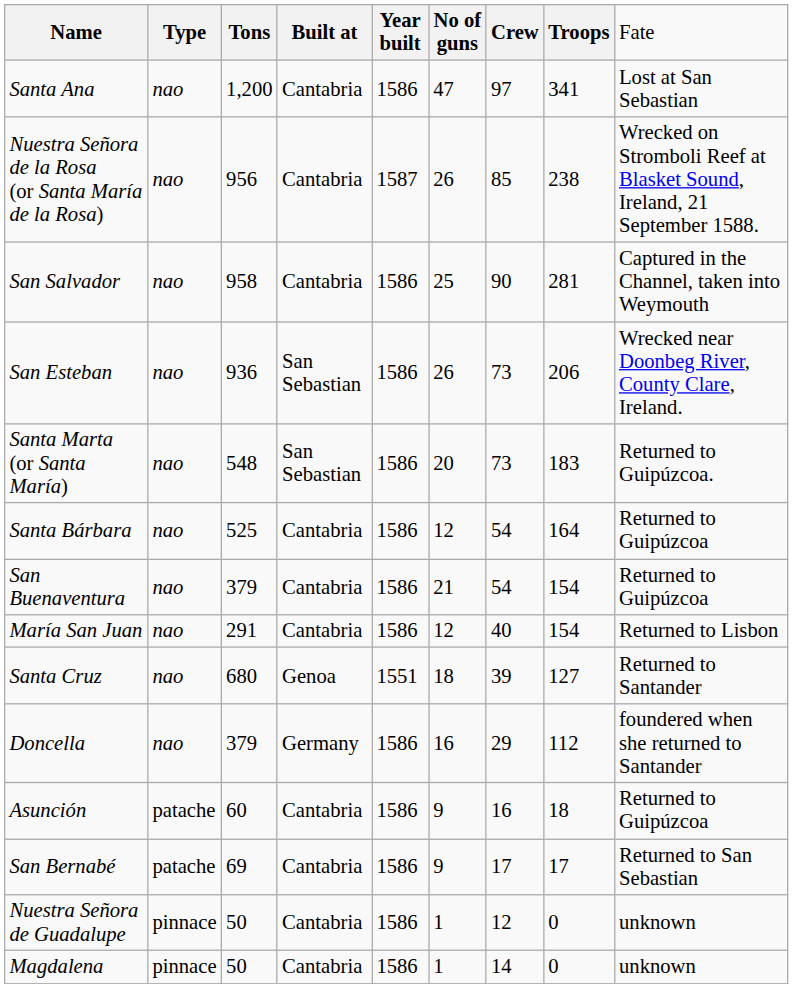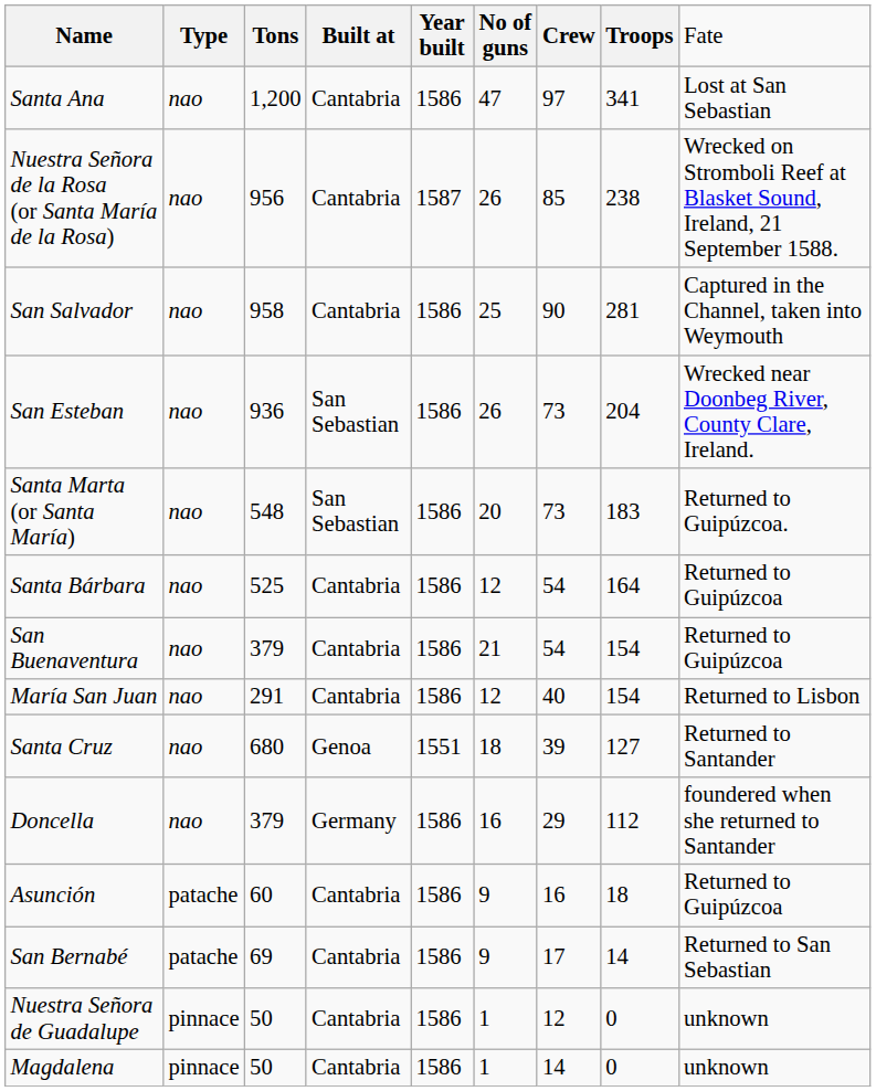 <table class="wikitable sortable">
 <tr>
 <th>Name</th>
 <th>Type</th>
 <th>Tons</th>
 <th>Built at</th>
 <th>Year built</th>
 <th>No of guns</th>
 <th>Crew</th>
 <th>Troops</th>
 <td>Fate</td>
 </tr>
 <tr>
 <td><em>Santa Ana</em></td>
 <td><em>nao</em></td>
 <td alight="right">1,200</td>
 <td>Cantabria</td>
 <td>1586</td>
 <td alight="right">47</td>
 <td alight="right">97</td>
 <td alight="right">341</td>
 <td>Lost at San Sebastian</td>
 </tr>
 <tr>
 <td><em>Nuestra Señora de la Rosa</em><br>(or <em>Santa María de la Rosa</em>)</td>
 <td><em>nao</em></td>
 <td alight="right">956</td>
 <td>Cantabria</td>
 <td>1587</td>
 <td alight="right">26</td>
 <td alight="right">85</td>
 <td alight="right">238</td>
 <td>Wrecked on Stromboli Reef at <a href='#'>Blasket Sound</a>, Ireland, 21 September 1588.</td>
 </tr>
 <tr>
 <td><em>San Salvador</em></td>
 <td><em>nao</em></td>
 <td alight="right">958</td>
 <td>Cantabria</td>
 <td>1586</td>
 <td alight="right">25</td>
 <td alight="right">90</td>
 <td alight="right">281</td>
 <td>Captured in the Channel, taken into Weymouth</td>
 </tr>
 <tr>
 <td><em>San Esteban</em></td>
 <td><em>nao</em></td>
 <td alight="right">936</td>
 <td>San Sebastian</td>
 <td>1586</td>
 <td alight="right">26</td>
 <td alight="right">73</td>
-<td alight="right">206</td>
+<td alight="right">204</td>
 <td>Wrecked near <a href='#'>Doonbeg River</a>, <a href='#'>County Clare</a>, Ireland.</td>
 </tr>
 <tr>
 <td><em>Santa Marta</em><br>(or <em>Santa María</em>)</td>
 <td><em>nao</em></td>
 <td alight="right">548</td>
 <td>San Sebastian</td>
 <td>1586</td>
 <td alight="right">20</td>
 <td alight="right">73</td>
 <td alight="right">183</td>
 <td>Returned to Guipúzcoa.</td>
 </tr>
 <tr>
 <td><em>Santa Bárbara</em></td>
 <td><em>nao</em></td>
 <td alight="right">525</td>
 <td>Cantabria</td>
 <td>1586</td>
 <td alight="right">12</td>
 <td alight="right">54</td>
 <td alight="right">164</td>
 <td>Returned to Guipúzcoa</td>
 </tr>
 <tr>
 <td><em>San Buenaventura</em></td>
 <td><em>nao</em></td>
 <td alight="right">379</td>
 <td>Cantabria</td>
 <td>1586</td>
 <td alight="right">21</td>
 <td alight="right">54</td>
 <td alight="right">154</td>
 <td>Returned to Guipúzcoa</td>
 </tr>
 <tr>
 <td><em>María San Juan</em></td>
 <td><em>nao</em></td>
 <td alight="right">291</td>
 <td>Cantabria</td>
 <td>1586</td>
 <td alight="right">12</td>
 <td alight="right">40</td>
 <td alight="right">154</td>
 <td>Returned to Lisbon</td>
 </tr>
 <tr>
 <td><em>Santa Cruz</em></td>
 <td><em>nao</em></td>
 <td alight="right">680</td>
 <td>Genoa</td>
 <td>1551</td>
 <td alight="right">18</td>
 <td alight="right">39</td>
 <td alight="right">127</td>
 <td>Returned to Santander</td>
 </tr>
 <tr>
 <td><em>Doncella</em></td>
 <td><em>nao</em></td>
 <td alight="right">379</td>
 <td>Germany</td>
 <td>1586</td>
 <td alight="right">16</td>
 <td alight="right">29</td>
 <td alight="right">112</td>
 <td>foundered when she returned to Santander</td>
 </tr>
 <tr>
 <td><em>Asunción</em></td>
 <td>patache</td>
 <td alight="right">60</td>
 <td>Cantabria</td>
 <td>1586</td>
 <td alight="right">9</td>
 <td alight="right">16</td>
 <td alight="right">18</td>
 <td>Returned to Guipúzcoa</td>
 </tr>
 <tr>
 <td><em>San Bernabé</em></td>
 <td>patache</td>
 <td alight="right">69</td>
 <td>Cantabria</td>
 <td>1586</td>
 <td alight="right">9</td>
 <td alight="right">17</td>
-<td alight="right">17</td>
+<td alight="right">14</td>
 <td>Returned to San Sebastian</td>
 </tr>
 <tr>
 <td><em>Nuestra Señora de Guadalupe</em></td>
 <td>pinnace</td>
 <td alight="right">50</td>
 <td>Cantabria</td>
 <td>1586</td>
 <td alight="right">1</td>
 <td alight="right">12</td>
 <td alight="right">0</td>
 <td>unknown</td>
 </tr>
 <tr>
 <td><em>Magdalena</em></td>
 <td>pinnace</td>
 <td alight="right">50</td>
 <td>Cantabria</td>
 <td>1586</td>
 <td alight="right">1</td>
 <td alight="right">14</td>
 <td alight="right">0</td>
 <td>unknown</td>
 </tr>
 </table>
